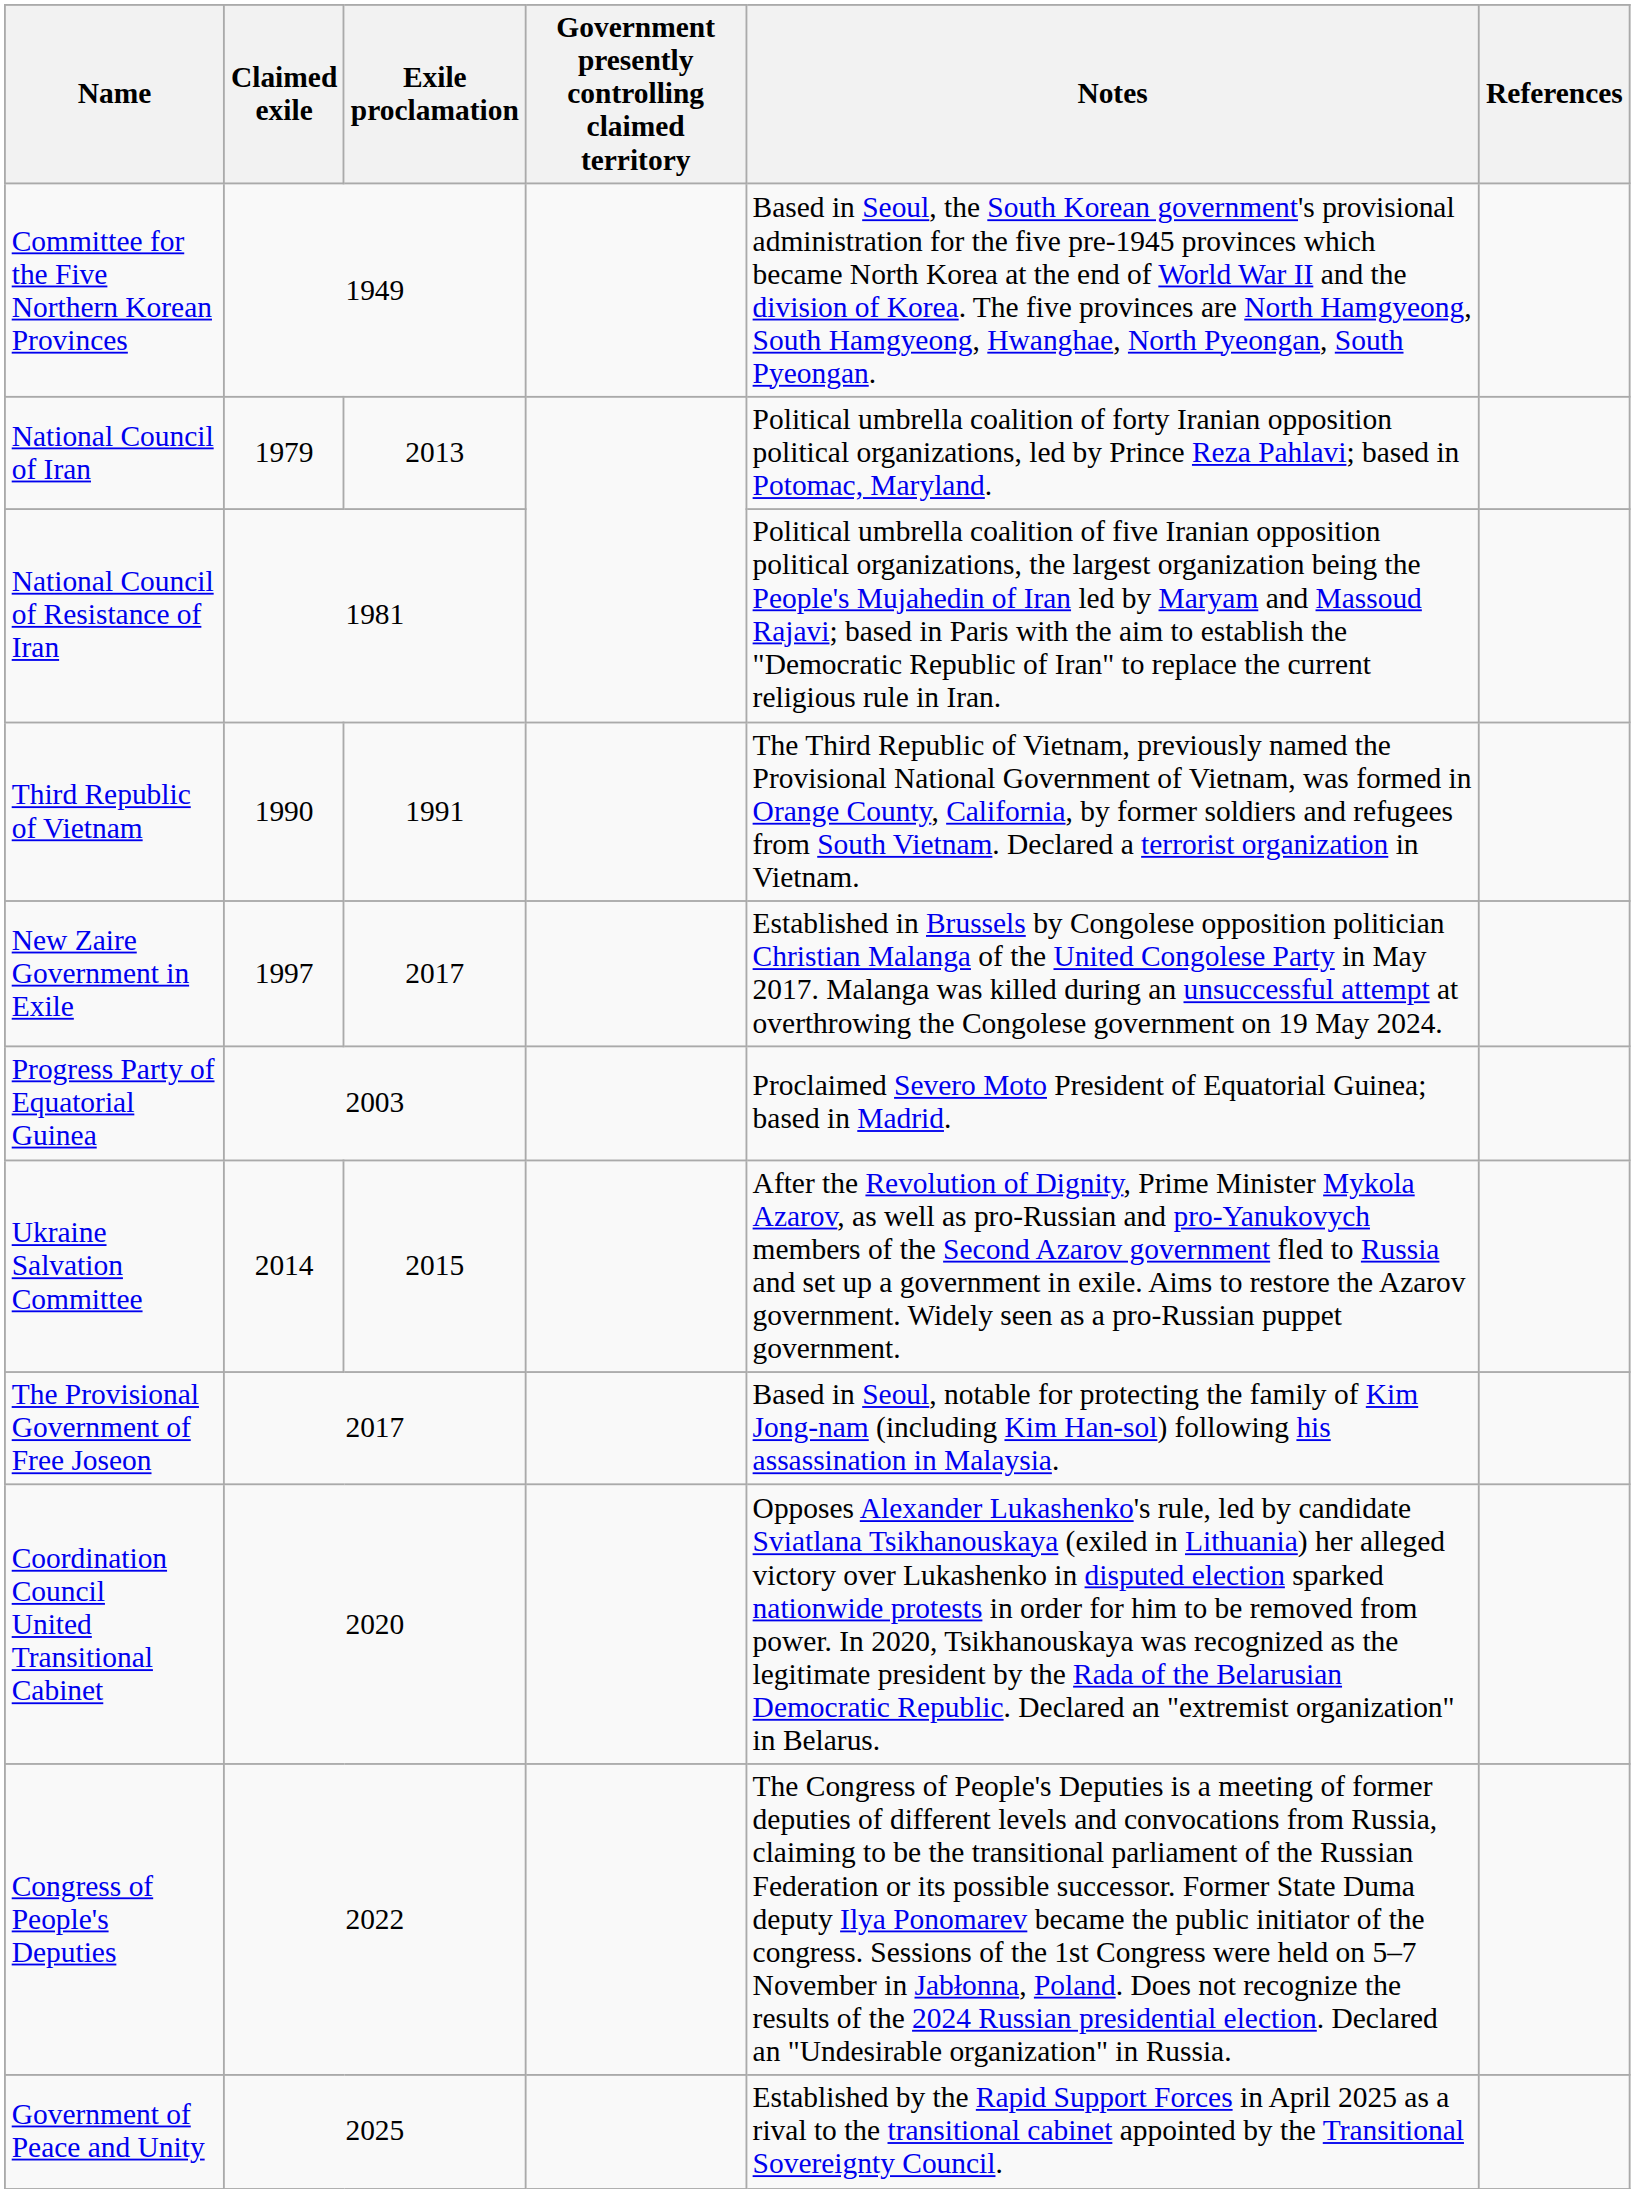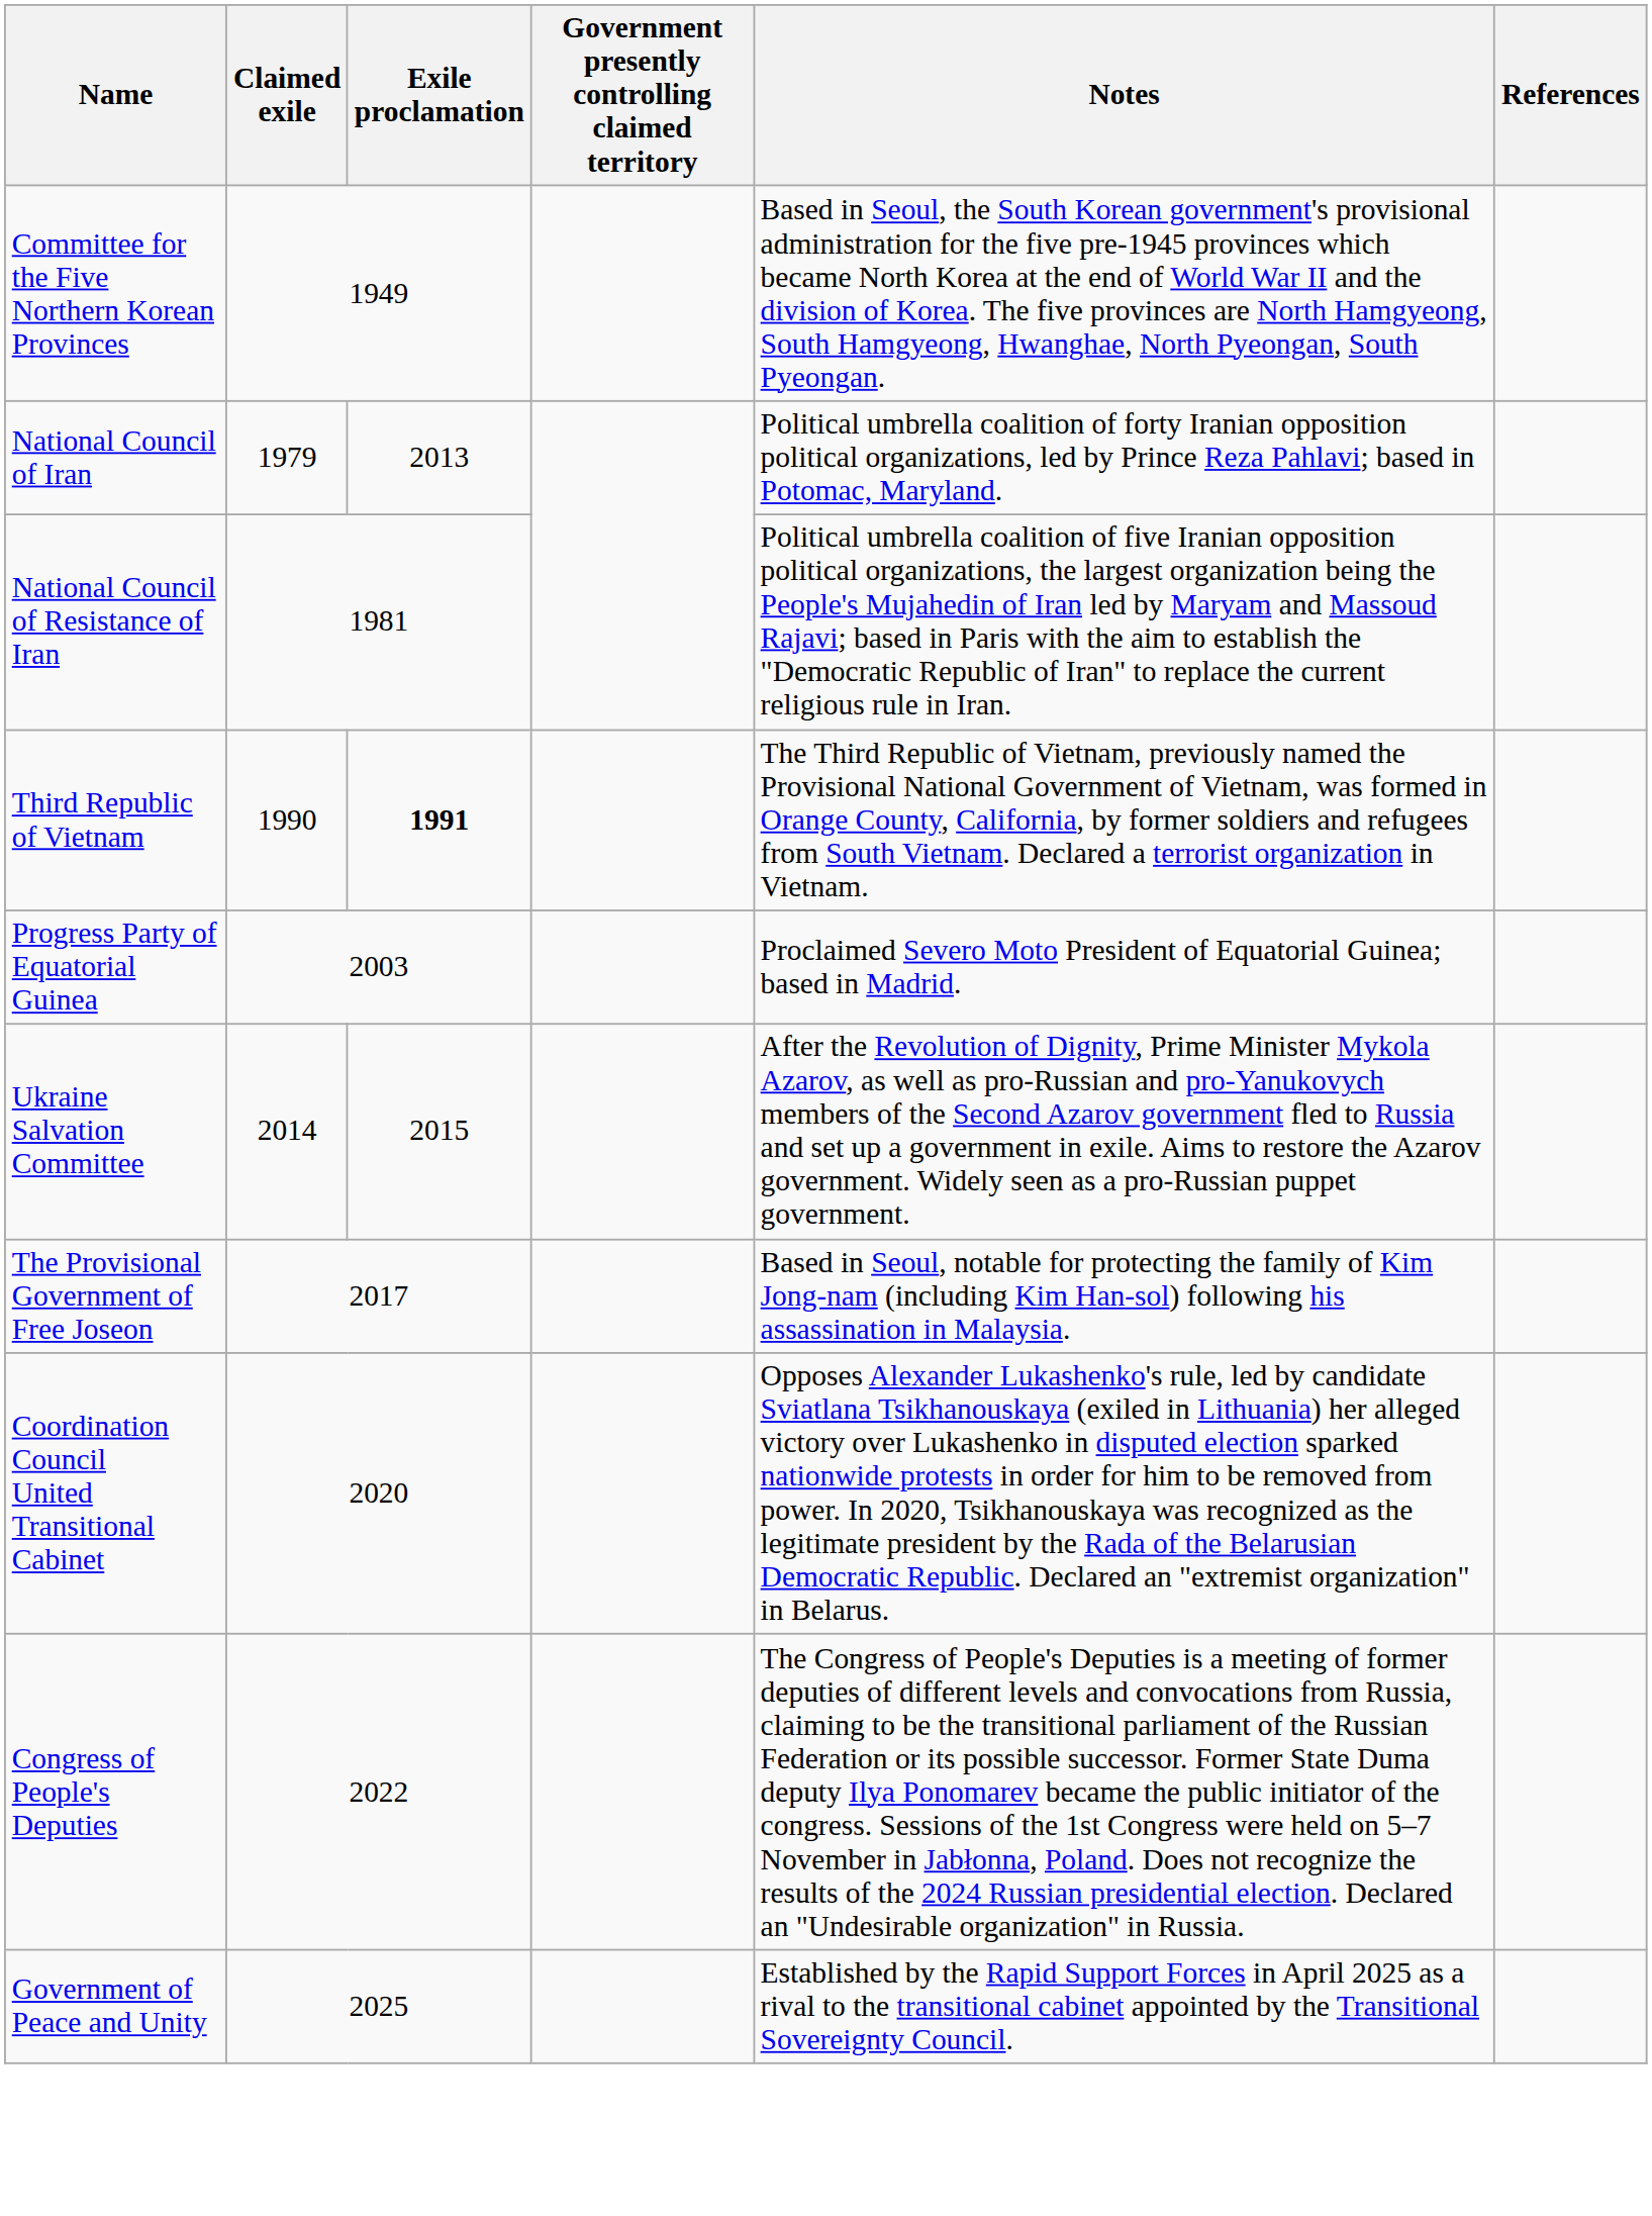 <table class="sortable wikitable" style="width: 100%">
 <tr>
 <th style="width:15%;">Name</th>
 <th style="width:3%;">Claimed exile</th>
 <th style="width:3%;">Exile proclamation</th>
 <th style="width:15%;">Government presently controlling claimed territory</th>
 <th style="width:61%;">Notes</th>
 <th style="width:3%;">References</th>
 </tr>
 <tr>
 <td> <a href='#'>Committee for the Five Northern Korean Provinces</a></td>
 <td colspan="2" style="text-align:center;">1949</td>
 <td></td>
 <td>Based in <a href='#'>Seoul</a>, the <a href='#'>South Korean government</a>'s provisional administration for the five pre-1945 provinces which became North Korea at the end of <a href='#'>World War II</a> and the <a href='#'>division of Korea</a>. The five provinces are <a href='#'>North Hamgyeong</a>, <a href='#'>South Hamgyeong</a>, <a href='#'>Hwanghae</a>, <a href='#'>North Pyeongan</a>, <a href='#'>South Pyeongan</a>.</td>
 <td style="text-align:center;"></td>
 </tr>
 <tr>
 <td> <a href='#'>National Council of Iran</a></td>
 <td style="text-align:center;">1979</td>
 <td style="text-align:center;">2013</td>
 <td rowspan="2"></td>
 <td>Political umbrella coalition of forty Iranian opposition political organizations, led by Prince <a href='#'>Reza Pahlavi</a>; based in <a href='#'>Potomac, Maryland</a>.</td>
 <td align=center></td>
 </tr>
 <tr>
 <td> <a href='#'>National Council of Resistance of Iran</a></td>
 <td colspan="2" style="text-align:center;">1981</td>
 <td>Political umbrella coalition of five Iranian opposition political organizations, the largest organization being the <a href='#'>People's Mujahedin of Iran</a> led by <a href='#'>Maryam</a> and <a href='#'>Massoud Rajavi</a>; based in Paris with the aim to establish the "Democratic Republic of Iran" to replace the current religious rule in Iran.</td>
 <td align=center></td>
 </tr>
 <tr>
 <td> <a href='#'>Third Republic of Vietnam</a></td>
 <td style="text-align:center;">1990</td>
-<td style="text-align:center;">1991</td>
+<td style="text-align:center;"><strong>1991</strong></td>
 <td></td>
 <td>The Third Republic of Vietnam, previously named the Provisional National Government of Vietnam, was formed in <a href='#'>Orange County</a>, <a href='#'>California</a>, by former soldiers and refugees from <a href='#'>South Vietnam</a>. Declared a <a href='#'>terrorist organization</a> in Vietnam.</td>
-<td align=center></td>
-</tr>
-<tr>
-<td> <a href='#'>New Zaire Government in Exile</a></td>
-<td style="text-align:center;">1997</td>
-<td style="text-align:center;">2017</td>
-<td></td>
-<td>Established in <a href='#'>Brussels</a> by Congolese opposition politician <a href='#'>Christian Malanga</a> of the <a href='#'>United Congolese Party</a> in May 2017. Malanga was killed during an <a href='#'>unsuccessful attempt</a> at overthrowing the Congolese government on 19 May 2024.</td>
 <td align=center></td>
 </tr>
 <tr>
 <td> <a href='#'>Progress Party of Equatorial Guinea</a></td>
 <td colspan="2" style="text-align:center;">2003</td>
 <td></td>
 <td>Proclaimed <a href='#'>Severo Moto</a> President of Equatorial Guinea; based in <a href='#'>Madrid</a>.</td>
 <td align=center></td>
 </tr>
 <tr>
 <td> <a href='#'>Ukraine Salvation Committee</a></td>
 <td style="text-align:center;">2014</td>
 <td style="text-align:center;">2015</td>
 <td></td>
 <td>After the <a href='#'>Revolution of Dignity</a>, Prime Minister <a href='#'>Mykola Azarov</a>, as well as pro-Russian and <a href='#'>pro-Yanukovych</a> members of the <a href='#'>Second Azarov government</a> fled to <a href='#'>Russia</a> and set up a government in exile. Aims to restore the Azarov government. Widely seen as a pro-Russian puppet government.</td>
 <td align=center></td>
 </tr>
 <tr>
 <td> <a href='#'>The Provisional Government of Free Joseon</a></td>
 <td colspan="2" style="text-align:center;">2017</td>
 <td></td>
 <td>Based in <a href='#'>Seoul</a>, notable for protecting the family of <a href='#'>Kim Jong-nam</a> (including <a href='#'>Kim Han-sol</a>) following <a href='#'>his assassination in Malaysia</a>.</td>
 <td style="text-align:center;"></td>
 </tr>
 <tr>
 <td> <a href='#'>Coordination Council</a><br><a href='#'>United Transitional Cabinet</a></td>
 <td colspan="2" style="text-align:center;">2020</td>
 <td></td>
 <td>Opposes <a href='#'>Alexander Lukashenko</a>'s rule, led by candidate <a href='#'>Sviatlana Tsikhanouskaya</a> (exiled in <a href='#'>Lithuania</a>) her alleged victory over Lukashenko in <a href='#'>disputed election</a> sparked <a href='#'>nationwide protests</a> in order for him to be removed from power. In 2020, Tsikhanouskaya was recognized as the legitimate president by the <a href='#'>Rada of the Belarusian Democratic Republic</a>. Declared an "extremist organization" in Belarus.</td>
 <td align=center></td>
 </tr>
 <tr>
 <td> <a href='#'>Congress of People's Deputies</a></td>
 <td colspan="2" style="text-align:center;">2022</td>
 <td></td>
 <td>The Congress of People's Deputies is a meeting of former deputies of different levels and convocations from Russia, claiming to be the transitional parliament of the Russian Federation or its possible successor. Former State Duma deputy <a href='#'>Ilya Ponomarev</a> became the public initiator of the congress. Sessions of the 1st Congress were held on 5–7 November in <a href='#'>Jabłonna</a>, <a href='#'>Poland</a>. Does not recognize the results of the <a href='#'>2024 Russian presidential election</a>. Declared an "Undesirable organization" in Russia.</td>
 <td align=center></td>
 </tr>
 <tr>
 <td> <a href='#'>Government of Peace and Unity</a></td>
 <td colspan="2" style="text-align:center;">2025</td>
 <td></td>
 <td>Established by the <a href='#'>Rapid Support Forces</a> in April 2025 as a rival to the <a href='#'>transitional cabinet</a> appointed by the <a href='#'>Transitional Sovereignty Council</a>.</td>
 </tr>
 </table>
